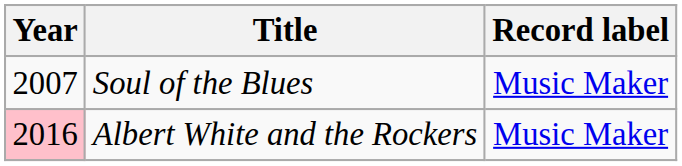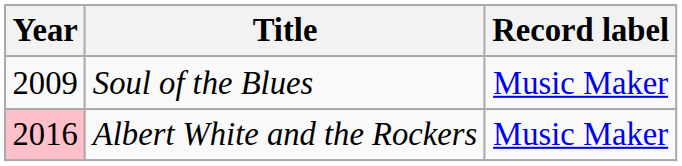 <table class="wikitable sortable">
 <tr>
 <th>Year</th>
 <th>Title</th>
 <th>Record label</th>
 </tr>
 <tr>
-<td>2007</td>
+<td>2009</td>
 <td><em>Soul of the Blues</em></td>
 <td style="text-align:center;"><a href='#'>Music Maker</a></td>
 </tr>
 <tr>
 <td style="background: pink;">2016</td>
 <td><em>Albert White and the Rockers</em></td>
 <td style="text-align:center;"><a href='#'>Music Maker</a></td>
 </tr>
 </table>
